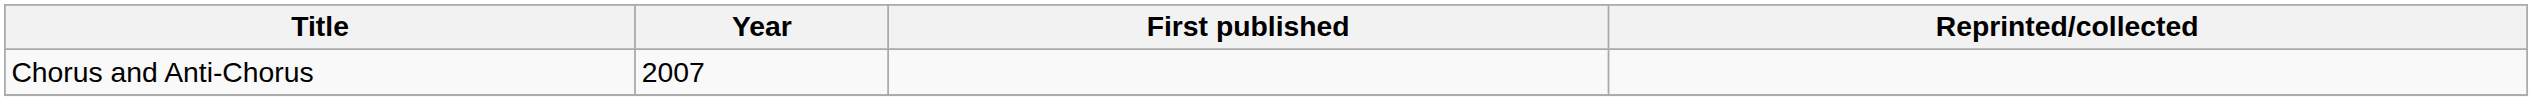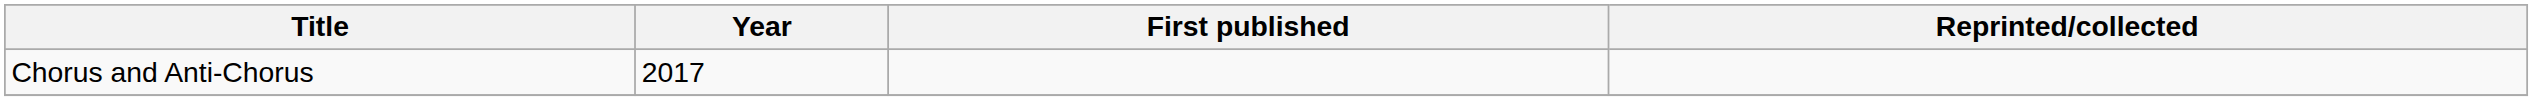 <table class='wikitable sortable' width='90%'>
 <tr>
 <th width=25%>Title</th>
 <th>Year</th>
 <th>First published</th>
 <th>Reprinted/collected</th>
 </tr>
 <tr>
 <td>Chorus and Anti-Chorus</td>
-<td>2007</td>
+<td>2017</td>
 <td></td>
 <td></td>
 </tr>
 <tr>
 </tr>
 </table>
